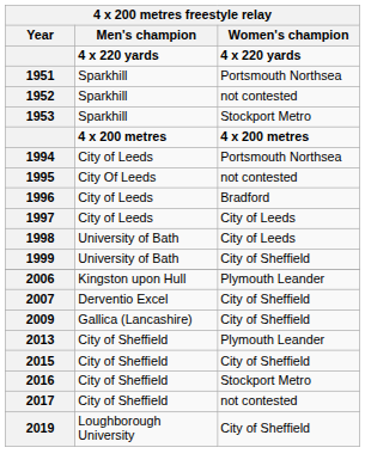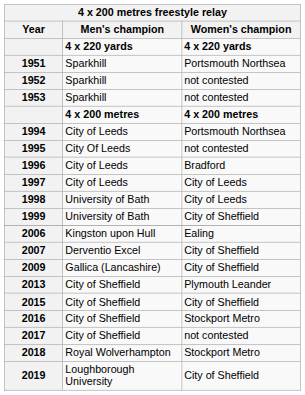 <table class="wikitable">
 <tr>
 <th colspan="3">4 x 200 metres freestyle relay</th>
 </tr>
 <tr>
 <th width=80>Year</th>
 <th width=170>Men's champion</th>
 <th width=170>Women's champion</th>
 </tr>
 <tr>
 <th></th>
 <td><strong>4 x 220 yards</strong></td>
 <td><strong>4 x 220 yards</strong></td>
 </tr>
 <tr>
 <th>1951</th>
 <td>Sparkhill </td>
 <td>Portsmouth Northsea </td>
 </tr>
 <tr>
 <th>1952</th>
 <td>Sparkhill </td>
 <td>not contested</td>
 </tr>
 <tr>
 <th>1953</th>
 <td>Sparkhill</td>
-<td>Stockport Metro</td>
+<td>not contested</td>
 </tr>
 <tr>
 <th></th>
 <td><strong>4 x 200 metres</strong></td>
 <td><strong>4 x 200 metres</strong></td>
 </tr>
 <tr>
 <th>1994</th>
 <td>City of Leeds </td>
 <td>Portsmouth Northsea </td>
 </tr>
 <tr>
 <th>1995</th>
 <td>City Of Leeds </td>
 <td>not contested</td>
 </tr>
 <tr>
 <th>1996</th>
 <td>City of Leeds </td>
 <td>Bradford </td>
 </tr>
 <tr>
 <th>1997</th>
 <td>City of Leeds </td>
 <td>City of Leeds </td>
 </tr>
 <tr>
 <th>1998</th>
 <td>University of Bath </td>
 <td>City of Leeds </td>
 </tr>
 <tr>
 <th>1999</th>
 <td>University of Bath </td>
 <td>City of Sheffield</td>
 </tr>
 <tr>
 </tr>
 <tr>
 <th>2006</th>
 <td>Kingston upon Hull</td>
-<td>Plymouth Leander</td>
+<td>Ealing</td>
 </tr>
 <tr>
 <th>2007</th>
 <td>Derventio Excel</td>
 <td>City of Sheffield</td>
 </tr>
 <tr>
 <th>2009</th>
 <td>Gallica (Lancashire)</td>
 <td>City of Sheffield</td>
 </tr>
 <tr>
 <th>2013</th>
 <td>City of Sheffield</td>
 <td>Plymouth Leander</td>
 </tr>
 <tr>
 <th>2015</th>
 <td>City of Sheffield</td>
 <td>City of Sheffield</td>
 </tr>
 <tr>
 <th>2016</th>
 <td>City of Sheffield</td>
 <td>Stockport Metro</td>
 </tr>
 <tr>
 <th>2017</th>
 <td>City of Sheffield</td>
 <td>not contested</td>
 </tr>
 <tr>
+<th>2018</th>
+<td>Royal Wolverhampton</td>
+<td>Stockport Metro</td>
+</tr>
+<tr>
 <th>2019</th>
 <td>Loughborough University</td>
 <td>City of Sheffield</td>
 </tr>
 </table>
